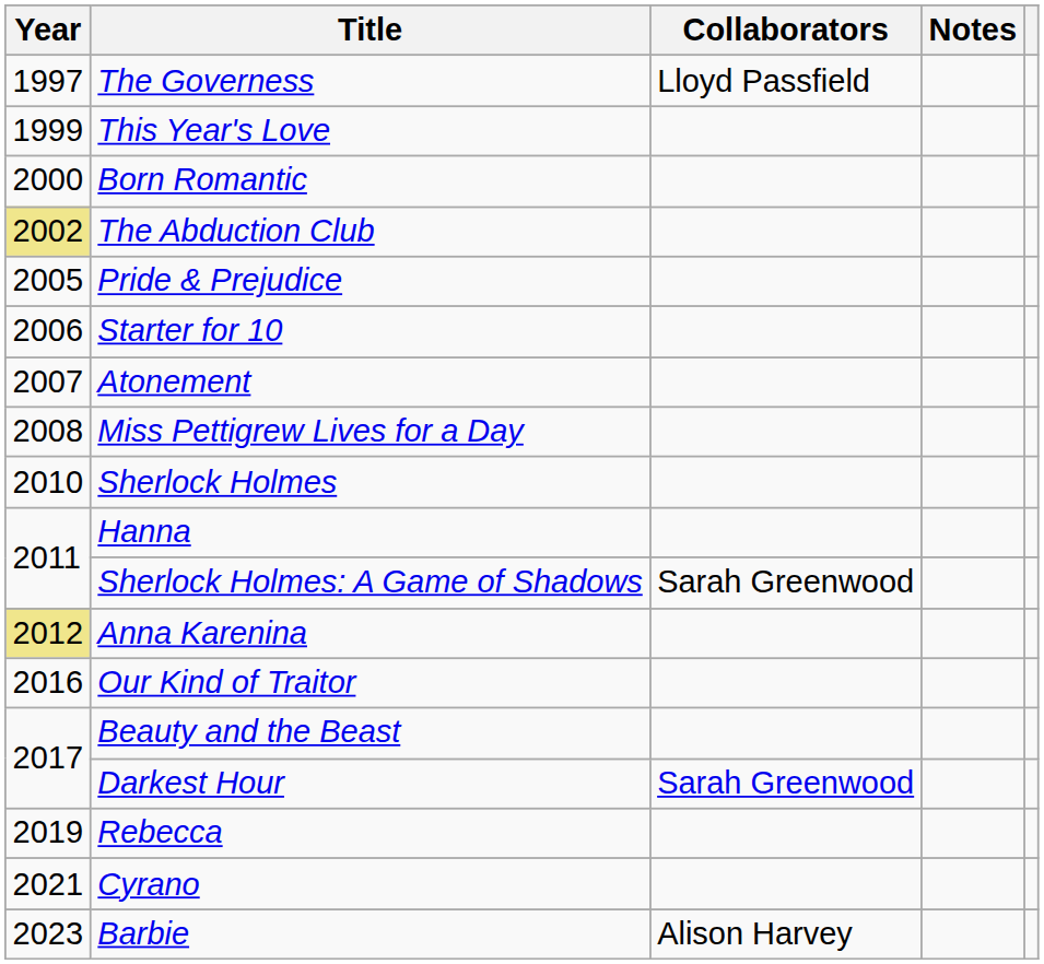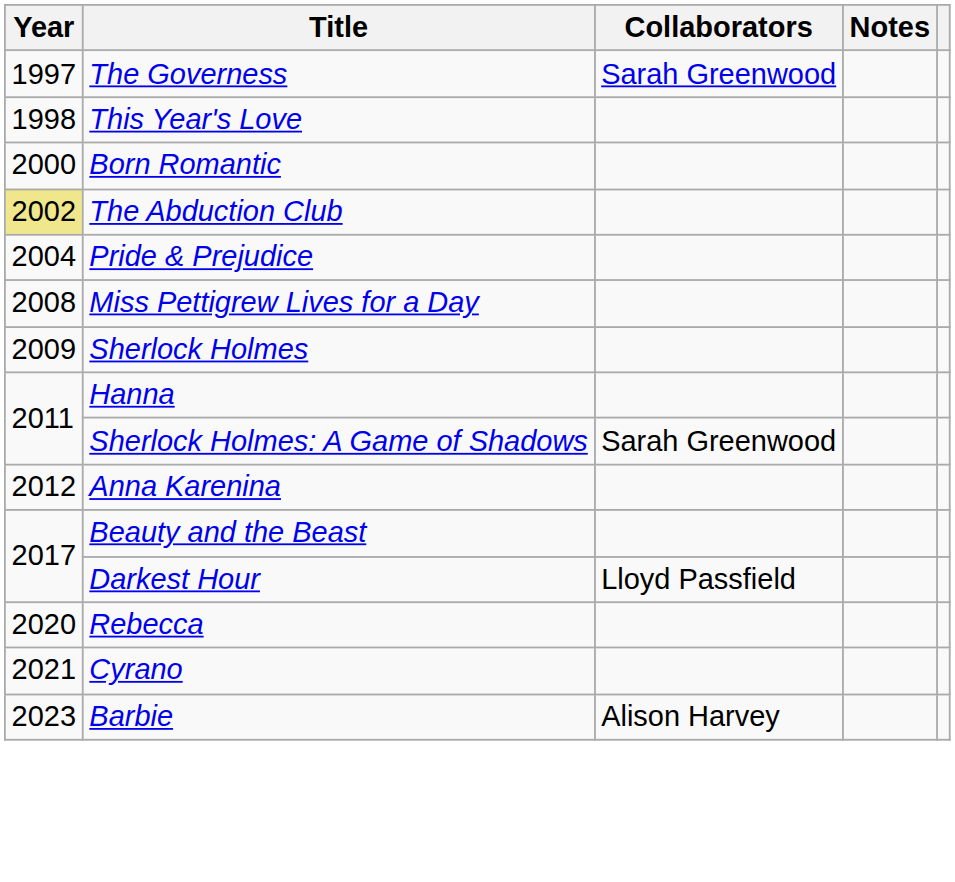 <table class="wikitable plainrowheaders sortable" style="margin-right: 0;">
 <tr>
 <th scope="col">Year</th>
 <th scope="col">Title</th>
 <th scope="col">Collaborators</th>
 <th class="sortable" scope="col">Notes</th>
 <th class="unsortable" scope="col"></th>
 </tr>
 <tr>
 <td>1997</td>
 <td><em><a href='#'>The Governess</a></em></td>
-<td>Lloyd Passfield</td>
+<td><a href='#'>Sarah Greenwood</a></td>
 <td></td>
 <td style="text-align:center;"></td>
 </tr>
 <tr>
-<td>1999</td>
+<td>1998</td>
 <td><a href='#'><em>This Year's Love</em></a></td>
 <td></td>
 <td></td>
 <td></td>
 </tr>
 <tr>
 <td>2000</td>
 <td><em><a href='#'>Born Romantic</a></em></td>
 <td></td>
 <td></td>
 <td></td>
 </tr>
 <tr>
 <td style="background: khaki;">2002</td>
 <td><em><a href='#'>The Abduction Club</a></em></td>
 <td></td>
 <td></td>
 <td style="text-align:center;"></td>
 </tr>
 <tr>
-<td>2005</td>
+<td>2004</td>
 <td><a href='#'><em>Pride & Prejudice</em></a></td>
-<td></td>
-<td></td>
-<td style="text-align:center;"></td>
-</tr>
-<tr>
-<td>2006</td>
-<td><a href='#'><em>Starter for 10</em></a></td>
-<td></td>
-<td></td>
-<td style="text-align:center;"></td>
-</tr>
-<tr>
-<td>2007</td>
-<td><a href='#'><em>Atonement</em></a></td>
 <td></td>
 <td></td>
 <td style="text-align:center;"></td>
 </tr>
 <tr>
 <td>2008</td>
 <td><em><a href='#'>Miss Pettigrew Lives for a Day</a></em></td>
 <td></td>
 <td></td>
 <td style="text-align:center;"></td>
 </tr>
 <tr>
-<td>2010</td>
+<td>2009</td>
 <td><a href='#'><em>Sherlock Holmes</em></a></td>
 <td></td>
 <td></td>
 <td style="text-align:center;"></td>
 </tr>
 <tr>
 <td rowspan="2" scope="row">2011</td>
 <td><a href='#'><em>Hanna</em></a></td>
 <td></td>
 <td></td>
 <td style="text-align:center;"></td>
 </tr>
 <tr>
 <td><em><a href='#'>Sherlock Holmes: A Game of Shadows</a></em></td>
 <td>Sarah Greenwood</td>
 <td style="text-align:center;"></td>
 <td></td>
 </tr>
 <tr>
-<td scope="row" style="background: khaki;">2012</td>
+<td scope="row">2012</td>
 <td><em><a href='#'>Anna Karenina</a></em></td>
 <td></td>
 <td style="text-align:center;"></td>
 <td></td>
-</tr>
-<tr>
-<td>2016</td>
-<td><a href='#'><em>Our Kind of Traitor</em></a></td>
-<td></td>
-<td></td>
-<td style="text-align:center;"></td>
 </tr>
 <tr>
 <td rowspan="2">2017</td>
 <td><em><a href='#'>Beauty and the Beast</a></em></td>
 <td></td>
 <td></td>
 <td style="text-align:center;"></td>
 </tr>
 <tr>
 <td><a href='#'><em>Darkest Hour</em></a></td>
-<td><a href='#'>Sarah Greenwood</a></td>
+<td>Lloyd Passfield</td>
 <td></td>
 <td style="text-align:center;"></td>
 </tr>
 <tr>
-<td>2019</td>
+<td>2020</td>
 <td><a href='#'><em>Rebecca</em></a></td>
 <td></td>
 <td></td>
 <td style="text-align:center;"></td>
 </tr>
 <tr>
 <td scope="row">2021</td>
 <td><a href='#'><em>Cyrano</em></a></td>
 <td></td>
 <td></td>
 <td style="text-align:center;"></td>
 </tr>
 <tr>
 <td>2023</td>
 <td><em><a href='#'>Barbie</a></em></td>
 <td>Alison Harvey</td>
 <td></td>
 <td style="text-align:center;"></td>
 </tr>
 </table>
